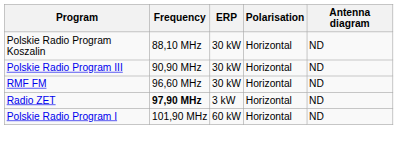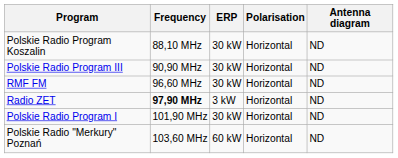 <table class="wikitable">
 <tr>
 <th>Program</th>
 <th>Frequency</th>
 <th>ERP</th>
 <th>Polarisation</th>
 <th>Antenna diagram</th>
 </tr>
 <tr>
 <td>Polskie Radio Program Koszalin</td>
 <td>88,10 MHz</td>
 <td>30 kW</td>
 <td>Horizontal</td>
 <td>ND</td>
 </tr>
 <tr>
 <td><a href='#'>Polskie Radio Program III</a></td>
 <td>90,90 MHz</td>
 <td>30 kW</td>
 <td>Horizontal</td>
 <td>ND</td>
 </tr>
 <tr>
 <td><a href='#'>RMF FM</a></td>
 <td>96,60 MHz</td>
 <td>30 kW</td>
 <td>Horizontal</td>
 <td>ND</td>
 </tr>
 <tr>
 <td><a href='#'>Radio ZET</a></td>
 <td><strong>97,90 MHz</strong></td>
 <td>3 kW</td>
 <td>Horizontal</td>
 <td>ND</td>
 </tr>
 <tr>
 <td><a href='#'>Polskie Radio Program I</a></td>
 <td>101,90 MHz</td>
+<td>30 kW</td>
+<td>Horizontal</td>
+<td>ND</td>
+</tr>
+<tr>
+<td>Polskie Radio "Merkury" Poznań</td>
+<td>103,60 MHz</td>
 <td>60 kW</td>
 <td>Horizontal</td>
 <td>ND</td>
 </tr>
 </table>
